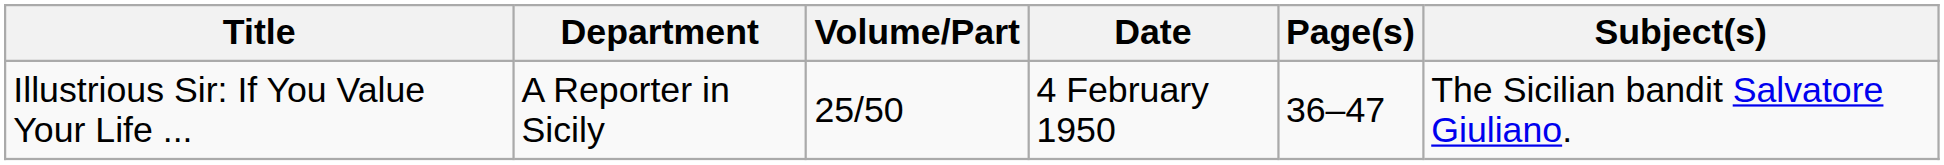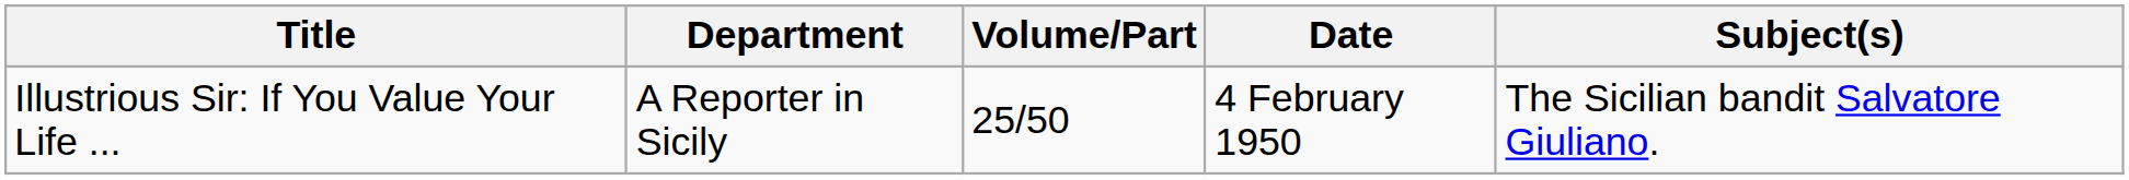 <table class="wikitable" border="1">
 <tr>
 <th>Title</th>
 <th>Department</th>
 <th>Volume/Part</th>
 <th>Date</th>
-<th>Page(s)</th>
 <th>Subject(s)</th>
 </tr>
 <tr>
 <td>Illustrious Sir: If You Value Your Life ...</td>
 <td>A Reporter in Sicily</td>
 <td>25/50</td>
 <td>4 February 1950</td>
-<td>36–47</td>
 <td>The Sicilian bandit <a href='#'>Salvatore Giuliano</a>.</td>
 </tr>
 </table>
